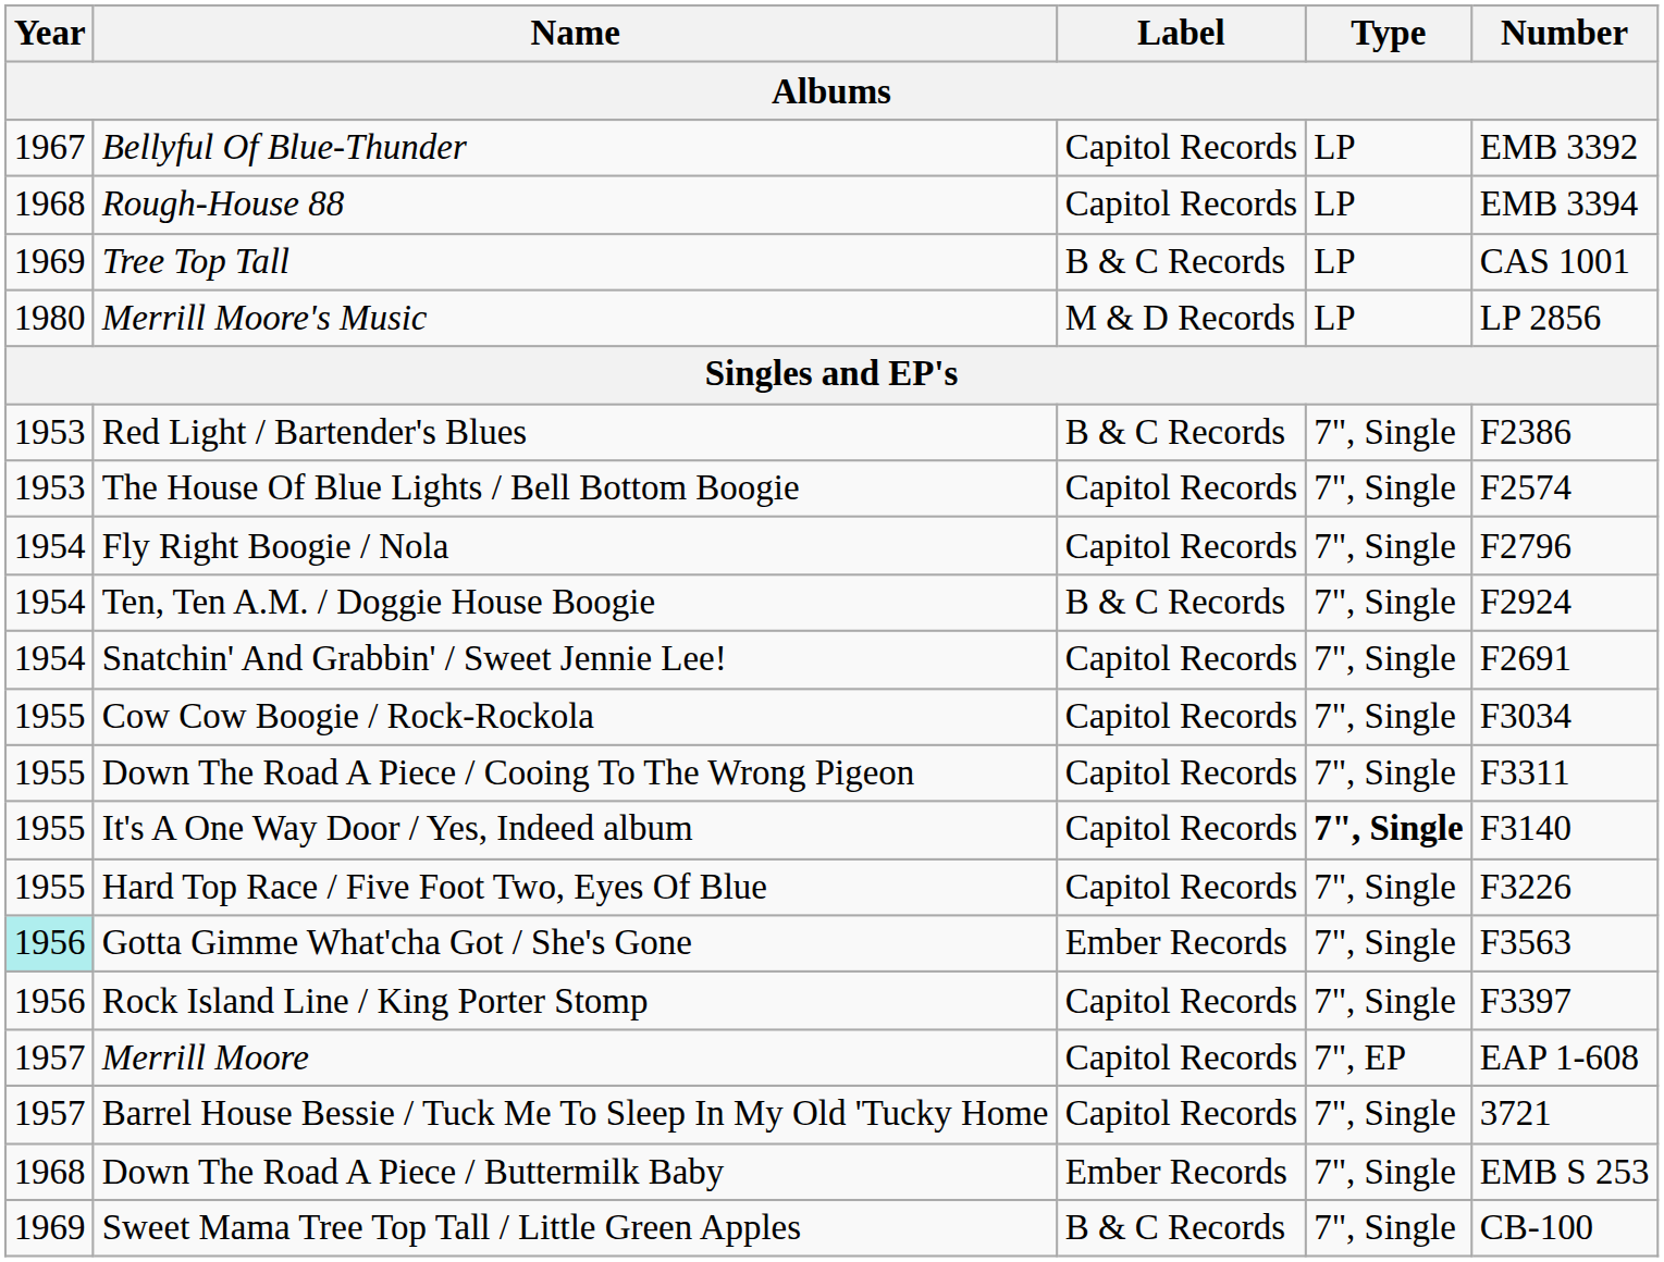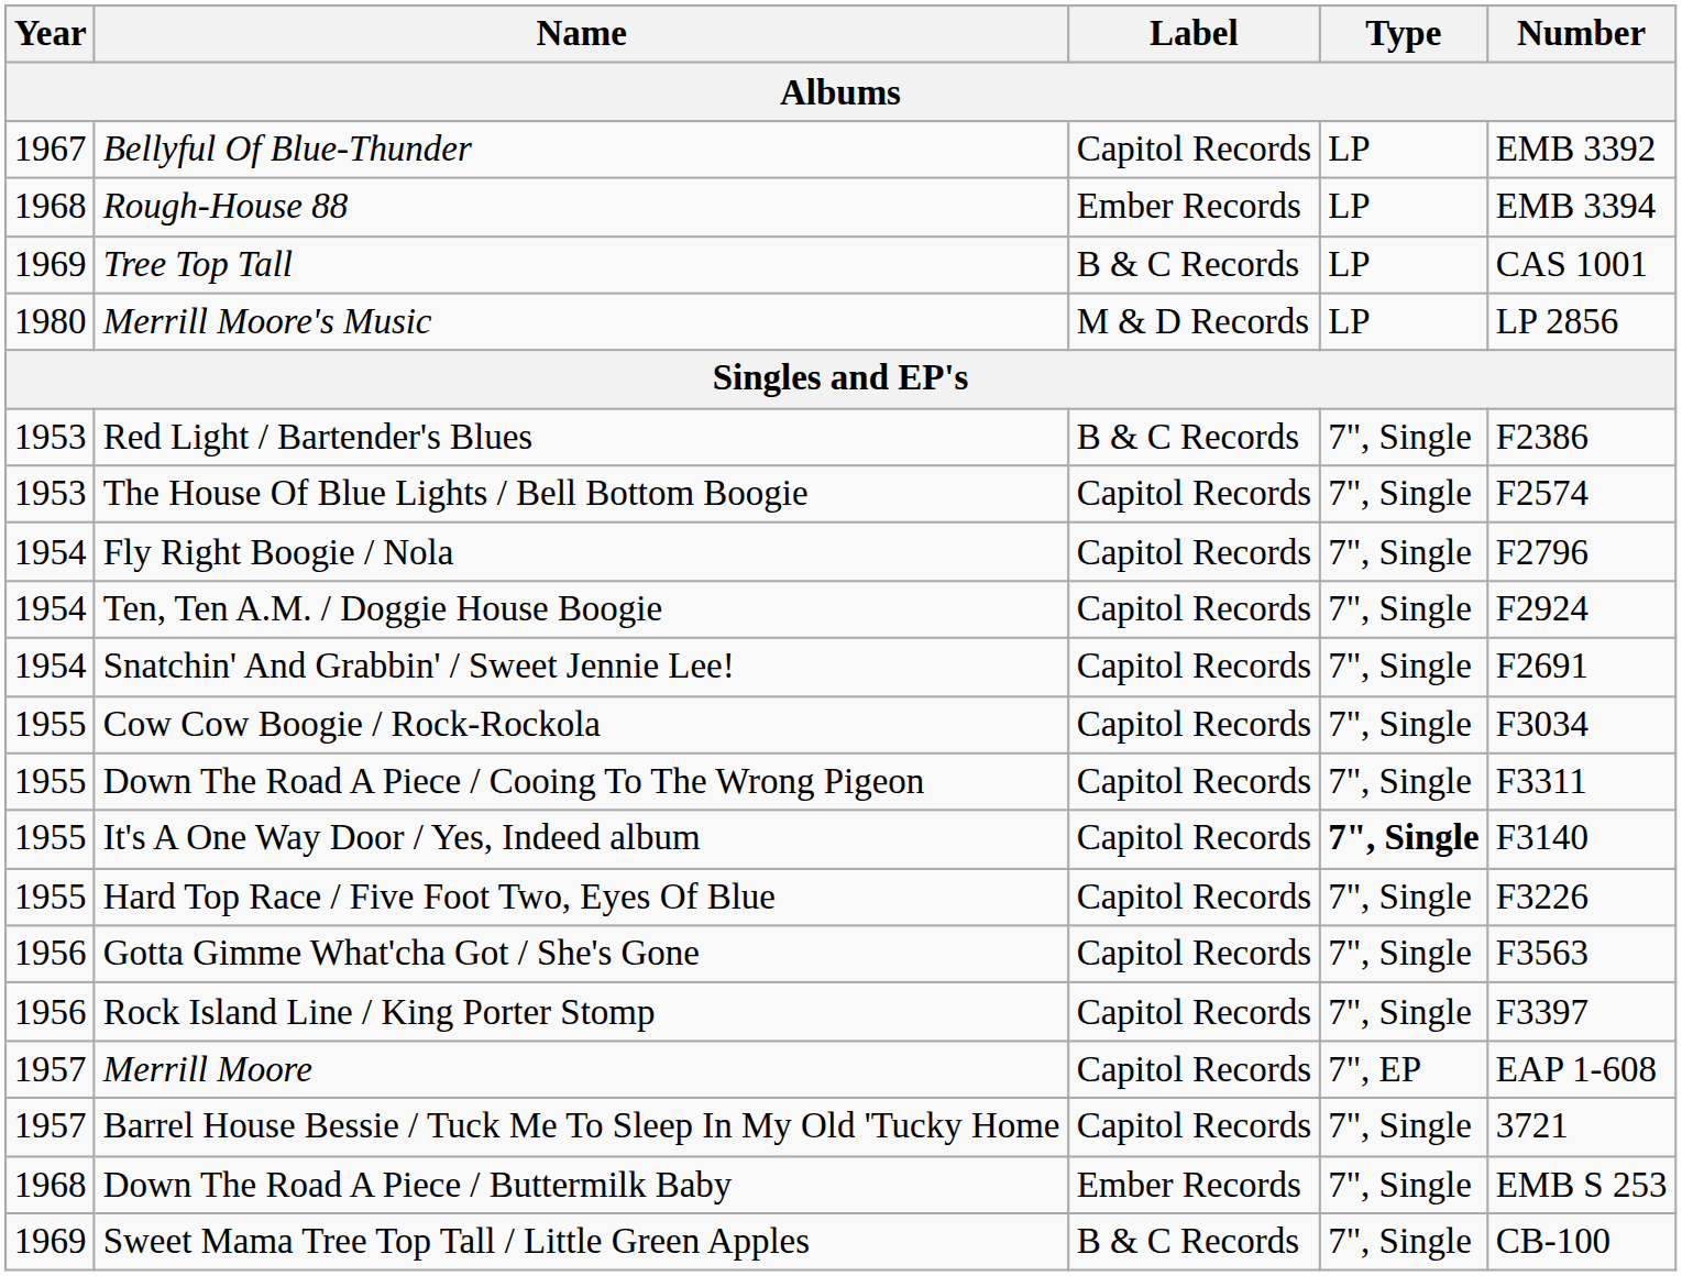 <table class="wikitable">
 <tr>
 <th>Year</th>
 <th>Name</th>
 <th>Label</th>
 <th>Type</th>
 <th>Number</th>
 </tr>
 <tr>
 <th colspan="5">Albums</th>
 </tr>
 <tr>
 <td>1967</td>
 <td><em>Bellyful Of Blue-Thunder</em></td>
 <td>Capitol Records</td>
 <td>LP</td>
 <td>EMB 3392</td>
 </tr>
 <tr>
 <td>1968</td>
 <td><em>Rough-House 88</em></td>
-<td>Capitol Records</td>
+<td>Ember Records</td>
 <td>LP</td>
 <td>EMB 3394</td>
 </tr>
 <tr>
 <td>1969</td>
 <td><em>Tree Top Tall</em></td>
 <td>B & C Records</td>
 <td>LP</td>
 <td>CAS 1001</td>
 </tr>
 <tr>
 <td>1980</td>
 <td><em>Merrill Moore's Music</em></td>
 <td>M & D Records</td>
 <td>LP</td>
 <td>LP 2856</td>
 </tr>
 <tr>
 <th colspan="5"><strong>Singles and EP's</strong></th>
 </tr>
 <tr>
 <td>1953</td>
 <td>Red Light / Bartender's Blues</td>
 <td>B & C Records</td>
 <td>7", Single</td>
 <td>F2386</td>
 </tr>
 <tr>
 <td>1953</td>
 <td>The House Of Blue Lights / Bell Bottom Boogie</td>
 <td>Capitol Records</td>
 <td>7", Single</td>
 <td>F2574</td>
 </tr>
 <tr>
 <td>1954</td>
 <td>Fly Right Boogie / Nola</td>
 <td>Capitol Records</td>
 <td>7", Single</td>
 <td>F2796</td>
 </tr>
 <tr>
 <td>1954</td>
 <td>Ten, Ten A.M. / Doggie House Boogie</td>
-<td>B & C Records</td>
+<td>Capitol Records</td>
 <td>7", Single</td>
 <td>F2924</td>
 </tr>
 <tr>
 <td>1954</td>
 <td>Snatchin' And Grabbin' / Sweet Jennie Lee!</td>
 <td>Capitol Records</td>
 <td>7", Single</td>
 <td>F2691</td>
 </tr>
 <tr>
 <td>1955</td>
 <td>Cow Cow Boogie / Rock-Rockola</td>
 <td>Capitol Records</td>
 <td>7", Single</td>
 <td>F3034</td>
 </tr>
 <tr>
 <td>1955</td>
 <td>Down The Road A Piece / Cooing To The Wrong Pigeon</td>
 <td>Capitol Records</td>
 <td>7", Single</td>
 <td>F3311</td>
 </tr>
 <tr>
 <td>1955</td>
 <td>It's A One Way Door / Yes, Indeed album</td>
 <td>Capitol Records</td>
 <td><strong>7", Single</strong></td>
 <td>F3140</td>
 </tr>
 <tr>
 <td>1955</td>
 <td>Hard Top Race / Five Foot Two, Eyes Of Blue</td>
 <td>Capitol Records</td>
 <td>7", Single</td>
 <td>F3226</td>
 </tr>
 <tr>
-<td style="background: paleturquoise;">1956</td>
+<td>1956</td>
 <td>Gotta Gimme What'cha Got / She's Gone</td>
-<td>Ember Records</td>
+<td>Capitol Records</td>
 <td>7", Single</td>
 <td>F3563</td>
 </tr>
 <tr>
 <td>1956</td>
 <td>Rock Island Line / King Porter Stomp</td>
 <td>Capitol Records</td>
 <td>7", Single</td>
 <td>F3397</td>
 </tr>
 <tr>
 <td>1957</td>
 <td><em>Merrill Moore</em></td>
 <td>Capitol Records</td>
 <td>7", EP</td>
 <td>EAP 1-608</td>
 </tr>
 <tr>
 <td>1957</td>
 <td>Barrel House Bessie / Tuck Me To Sleep In My Old 'Tucky Home</td>
 <td>Capitol Records</td>
 <td>7", Single</td>
 <td>3721</td>
 </tr>
 <tr>
 <td>1968</td>
 <td>Down The Road A Piece / Buttermilk Baby</td>
 <td>Ember Records</td>
 <td>7", Single</td>
 <td>EMB S 253</td>
 </tr>
 <tr>
 <td>1969</td>
 <td>Sweet Mama Tree Top Tall / Little Green Apples</td>
 <td>B & C Records</td>
 <td>7", Single</td>
 <td>CB-100</td>
 </tr>
 </table>
